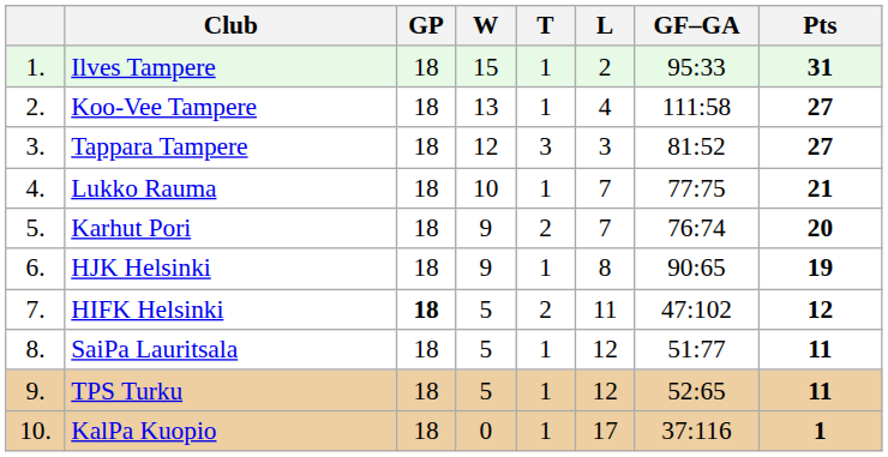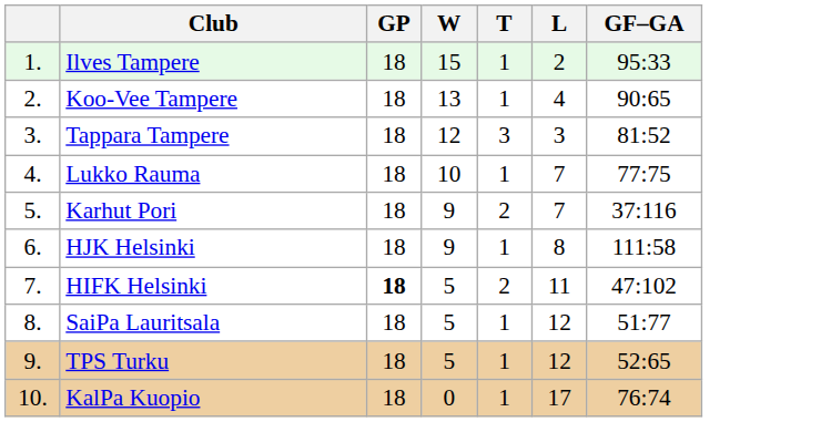 <table class="wikitable">
 <tr>
 <th width="30"></th>
 <th width="200">Club</th>
 <th width="30">GP</th>
 <th width="30">W</th>
 <th width="30">T</th>
 <th width="30">L</th>
 <th width="70">GF–GA</th>
-<th width="70">Pts</th>
 </tr>
 <tr bgcolor="#e6fae6" align="center">
 <td>1.</td>
 <td align="left"><a href='#'>Ilves Tampere</a></td>
 <td>18</td>
 <td>15</td>
 <td>1</td>
 <td>2</td>
 <td>95:33</td>
-<td><strong>31</strong></td>
 </tr>
 <tr bgcolor="#FFFFFF" align="center">
 <td>2.</td>
 <td align="left"><a href='#'>Koo-Vee Tampere</a></td>
 <td>18</td>
 <td>13</td>
 <td>1</td>
 <td>4</td>
-<td>111:58</td>
-<td><strong>27</strong></td>
+<td>90:65</td>
 </tr>
 <tr bgcolor="#FFFFFF" align="center">
 <td>3.</td>
 <td align="left"><a href='#'>Tappara Tampere</a></td>
 <td>18</td>
 <td>12</td>
 <td>3</td>
 <td>3</td>
 <td>81:52</td>
-<td><strong>27</strong></td>
 </tr>
 <tr bgcolor="#FFFFFF" align="center">
 <td>4.</td>
 <td align="left"><a href='#'>Lukko Rauma</a></td>
 <td>18</td>
 <td>10</td>
 <td>1</td>
 <td>7</td>
 <td>77:75</td>
-<td><strong>21</strong></td>
 </tr>
 <tr bgcolor="#FFFFFF" align="center">
 <td>5.</td>
 <td align="left"><a href='#'>Karhut Pori</a></td>
 <td>18</td>
 <td>9</td>
 <td>2</td>
 <td>7</td>
-<td>76:74</td>
-<td><strong>20</strong></td>
+<td>37:116</td>
 </tr>
 <tr bgcolor="#FFFFFF" align="center">
 <td>6.</td>
 <td align="left"><a href='#'>HJK Helsinki</a></td>
 <td>18</td>
 <td>9</td>
 <td>1</td>
 <td>8</td>
-<td>90:65</td>
-<td><strong>19</strong></td>
+<td>111:58</td>
 </tr>
 <tr bgcolor="#FFFFFF" align="center">
 <td>7.</td>
 <td align="left"><a href='#'>HIFK Helsinki</a></td>
 <td><strong>18</strong></td>
 <td>5</td>
 <td>2</td>
 <td>11</td>
 <td>47:102</td>
-<td><strong>12</strong></td>
 </tr>
 <tr bgcolor="#FFFFFF" align="center">
 <td>8.</td>
 <td align="left"><a href='#'>SaiPa Lauritsala</a></td>
 <td>18</td>
 <td>5</td>
 <td>1</td>
 <td>12</td>
 <td>51:77</td>
-<td><strong>11</strong></td>
 </tr>
 <tr bgcolor="#EECFA1" align="center">
 <td>9.</td>
 <td align="left"><a href='#'>TPS Turku</a></td>
 <td>18</td>
 <td>5</td>
 <td>1</td>
 <td>12</td>
 <td>52:65</td>
-<td><strong>11</strong></td>
 </tr>
 <tr bgcolor="#EECFA1" align="center">
 <td>10.</td>
 <td align="left"><a href='#'>KalPa Kuopio</a></td>
 <td>18</td>
 <td>0</td>
 <td>1</td>
 <td>17</td>
-<td>37:116</td>
-<td><strong>1</strong></td>
+<td>76:74</td>
 </tr>
 </table>
